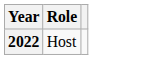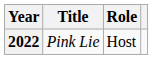 <table class="wikitable  plainrowheaders">
 <tr>
 <th scope="col">Year</th>
+<th scope="col">Title</th>
 <th scope="col">Role</th>
 <th scope="col" class="unsortable"></th>
 </tr>
 <tr>
 <th scope="row">2022</th>
+<td><em>Pink Lie</em></td>
 <td>Host</td>
 <td></td>
 </tr>
 </table>
